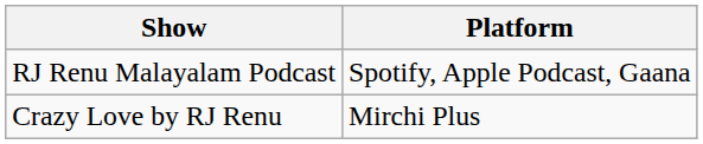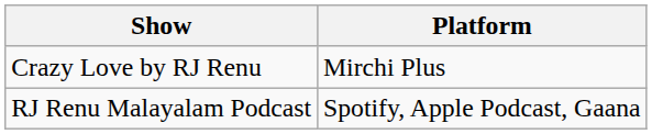 <table class="wikitable">
 <tr>
 <th>Show</th>
 <th>Platform</th>
 </tr>
 <tr>
+<td>Crazy Love by RJ Renu</td>
+<td>Mirchi Plus</td>
+</tr>
+<tr>
 <td>RJ Renu Malayalam Podcast</td>
 <td>Spotify, Apple Podcast, Gaana</td>
 </tr>
-<tr>
-<td>Crazy Love by RJ Renu</td>
-<td>Mirchi Plus</td>
-</tr>
 </table>
